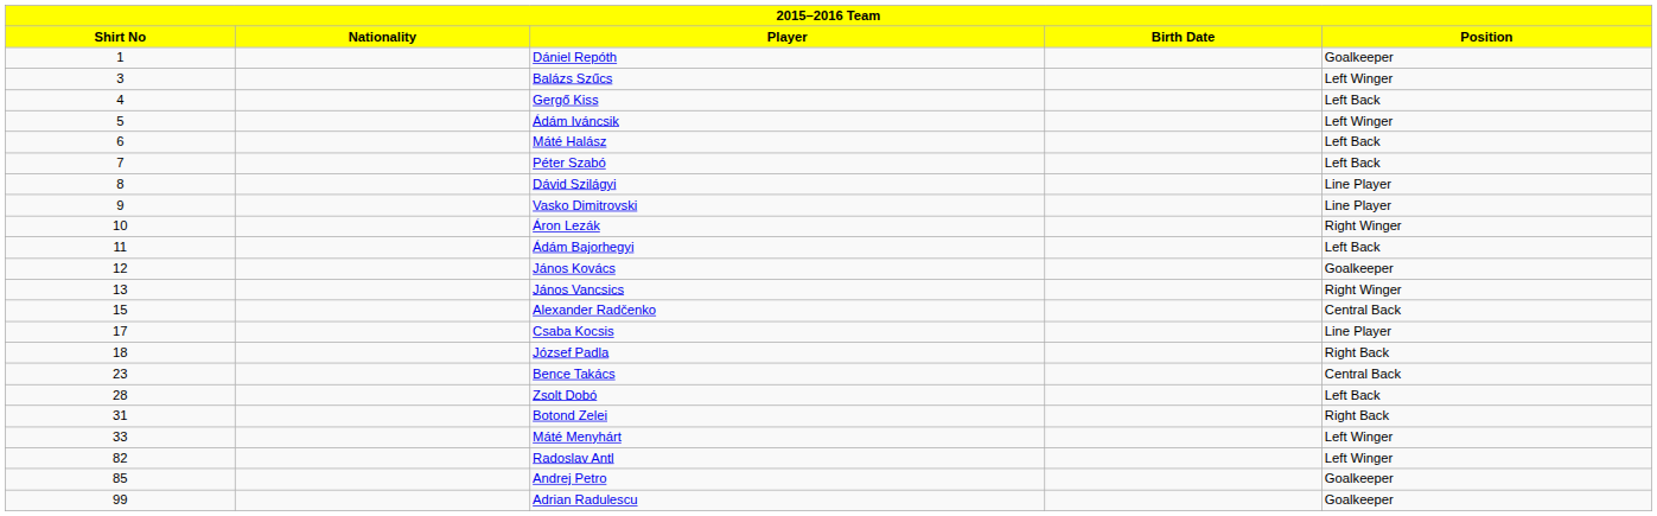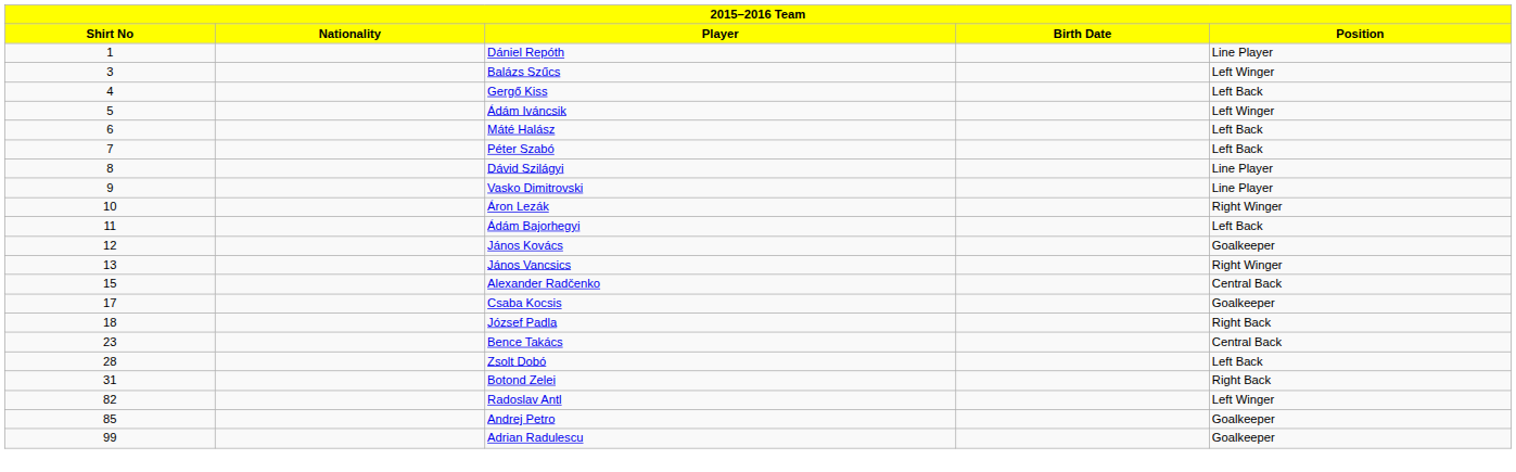 <table class="wikitable collapsible collapsed" style="width:100%">
 <tr>
 <th colspan=5 style="background-color:yellow;color:black;text-align:center;"> <strong>2015–2016 Team</strong></th>
 </tr>
 <tr>
 <th style="color:black; background:yellow">Shirt No</th>
 <th style="color:black; background:yellow">Nationality</th>
 <th style="color:black; background:yellow">Player</th>
 <th style="color:black; background:yellow">Birth Date</th>
 <th style="color:black; background:yellow">Position</th>
 </tr>
 <tr>
 <td align=center>1</td>
 <td></td>
 <td><a href='#'>Dániel Repóth</a></td>
 <td></td>
-<td>Goalkeeper</td>
+<td>Line Player</td>
 </tr>
 <tr>
 <td align=center>3</td>
 <td></td>
 <td><a href='#'>Balázs Szűcs</a></td>
 <td></td>
 <td>Left Winger</td>
 </tr>
 <tr>
 <td align=center>4</td>
 <td></td>
 <td><a href='#'>Gergő Kiss</a></td>
 <td></td>
 <td>Left Back</td>
 </tr>
 <tr>
 <td align=center>5</td>
 <td></td>
 <td><a href='#'>Ádám Iváncsik</a></td>
 <td></td>
 <td>Left Winger</td>
 </tr>
 <tr>
 <td align=center>6</td>
 <td></td>
 <td><a href='#'>Máté Halász</a></td>
 <td></td>
 <td>Left Back</td>
 </tr>
 <tr>
 <td align=center>7</td>
 <td></td>
 <td><a href='#'>Péter Szabó</a></td>
 <td></td>
 <td>Left Back</td>
 </tr>
 <tr>
 <td align=center>8</td>
 <td></td>
 <td><a href='#'>Dávid Szilágyi</a></td>
 <td></td>
 <td>Line Player</td>
 </tr>
 <tr>
 <td align=center>9</td>
 <td></td>
 <td><a href='#'>Vasko Dimitrovski</a></td>
 <td></td>
 <td>Line Player</td>
 </tr>
 <tr>
 <td align=center>10</td>
 <td></td>
 <td><a href='#'>Áron Lezák</a></td>
 <td></td>
 <td>Right Winger</td>
 </tr>
 <tr>
 <td align=center>11</td>
 <td></td>
 <td><a href='#'>Ádám Bajorhegyi</a></td>
 <td></td>
 <td>Left Back</td>
 </tr>
 <tr>
 <td align=center>12</td>
 <td></td>
 <td><a href='#'>János Kovács</a></td>
 <td></td>
 <td>Goalkeeper</td>
 </tr>
 <tr>
 <td align=center>13</td>
 <td></td>
 <td><a href='#'>János Vancsics</a></td>
 <td></td>
 <td>Right Winger</td>
 </tr>
 <tr>
 <td align=center>15</td>
 <td></td>
 <td><a href='#'>Alexander Radčenko</a></td>
 <td></td>
 <td>Central Back</td>
 </tr>
 <tr>
 <td align=center>17</td>
 <td></td>
 <td><a href='#'>Csaba Kocsis</a></td>
 <td></td>
-<td>Line Player</td>
+<td>Goalkeeper</td>
 </tr>
 <tr>
 <td align=center>18</td>
 <td></td>
 <td><a href='#'>József Padla</a></td>
 <td></td>
 <td>Right Back</td>
 </tr>
 <tr>
 <td align=center>23</td>
 <td></td>
 <td><a href='#'>Bence Takács</a></td>
 <td></td>
 <td>Central Back</td>
 </tr>
 <tr>
 <td align=center>28</td>
 <td></td>
 <td><a href='#'>Zsolt Dobó</a></td>
 <td></td>
 <td>Left Back</td>
 </tr>
 <tr>
 <td align=center>31</td>
 <td></td>
 <td><a href='#'>Botond Zelei</a></td>
 <td></td>
 <td>Right Back</td>
 </tr>
 <tr>
-<td align=center>33</td>
-<td></td>
-<td><a href='#'>Máté Menyhárt</a></td>
-<td></td>
-<td>Left Winger</td>
-</tr>
-<tr>
 <td align=center>82</td>
 <td></td>
 <td><a href='#'>Radoslav Antl</a></td>
 <td></td>
 <td>Left Winger</td>
 </tr>
 <tr>
 <td align=center>85</td>
 <td></td>
 <td><a href='#'>Andrej Petro</a></td>
 <td></td>
 <td>Goalkeeper</td>
 </tr>
 <tr>
 <td align=center>99</td>
 <td></td>
 <td><a href='#'>Adrian Radulescu</a></td>
 <td></td>
 <td>Goalkeeper</td>
 </tr>
 </table>
